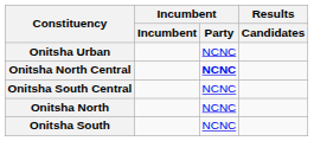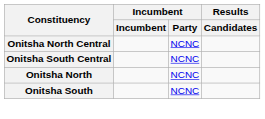 <table class="wikitable sortable">
 <tr>
 <th rowspan="2">Constituency</th>
 <th colspan="2">Incumbent</th>
 <th>Results</th>
 </tr>
 <tr valign="bottom">
 <th>Incumbent</th>
 <th>Party</th>
 <th>Candidates</th>
 </tr>
 <tr>
-<th>Onitsha Urban</th>
+<th>Onitsha North Central</th>
 <td></td>
 <td><a href='#'>NCNC</a></td>
-<td nowrap=""></td>
-</tr>
-<tr>
-<th>Onitsha North Central</th>
-<td></td>
-<td><strong><a href='#'>NCNC</a></strong></td>
 <td nowrap=""></td>
 </tr>
 <tr>
 <th>Onitsha South Central</th>
 <td></td>
 <td><a href='#'>NCNC</a></td>
 <td nowrap=""></td>
 </tr>
 <tr>
 <th>Onitsha North</th>
 <td></td>
 <td><a href='#'>NCNC</a></td>
 <td nowrap=""></td>
 </tr>
 <tr>
 <th>Onitsha South</th>
 <td></td>
 <td><a href='#'>NCNC</a></td>
 <td nowrap=""></td>
 </tr>
 </table>
